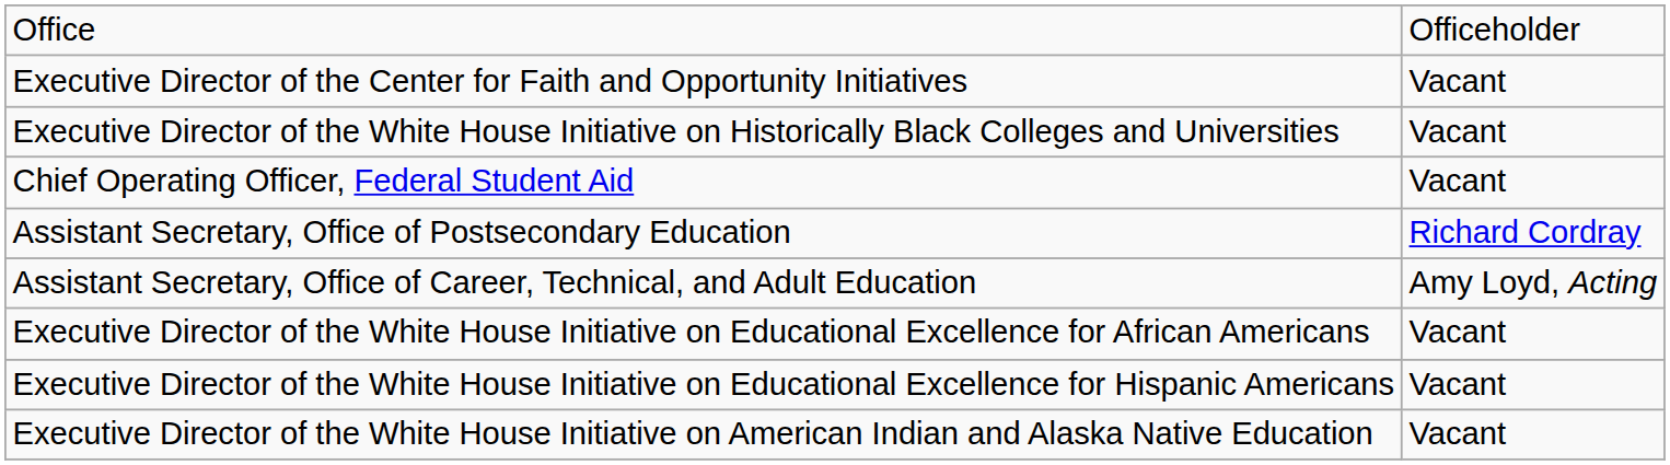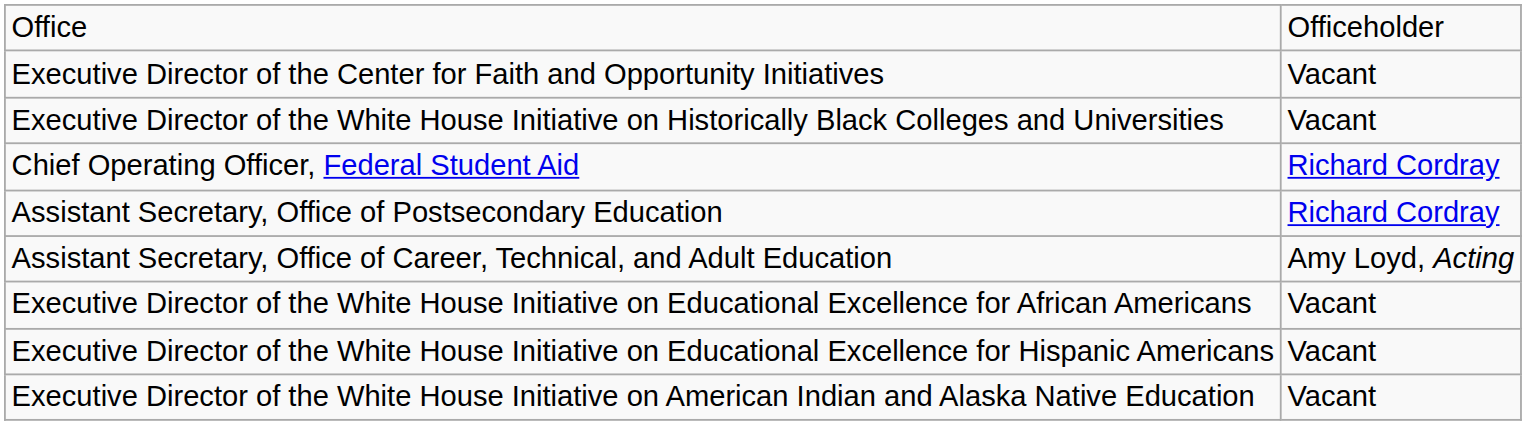 <table class="wikitable">
 <tr>
 <td>Office</td>
 <td>Officeholder</td>
 </tr>
 <tr>
 <td>Executive Director of the Center for Faith and Opportunity Initiatives</td>
 <td>Vacant</td>
 </tr>
 <tr>
 <td>Executive Director of the White House Initiative on Historically Black Colleges and Universities</td>
 <td>Vacant</td>
 </tr>
 <tr>
 <td>Chief Operating Officer, <a href='#'>Federal Student Aid</a></td>
-<td>Vacant</td>
+<td><a href='#'>Richard Cordray</a></td>
 </tr>
 <tr>
 <td>Assistant Secretary, Office of Postsecondary Education</td>
 <td><a href='#'>Richard Cordray</a></td>
 </tr>
 <tr>
 <td>Assistant Secretary, Office of Career, Technical, and Adult Education</td>
 <td>Amy Loyd, <em>Acting</em></td>
 </tr>
 <tr>
 <td>Executive Director of the White House Initiative on Educational Excellence for African Americans</td>
 <td>Vacant</td>
 </tr>
 <tr>
 <td>Executive Director of the White House Initiative on Educational Excellence for Hispanic Americans</td>
 <td>Vacant</td>
 </tr>
 <tr>
 <td>Executive Director of the White House Initiative on American Indian and Alaska Native Education</td>
 <td>Vacant</td>
 </tr>
 </table>
